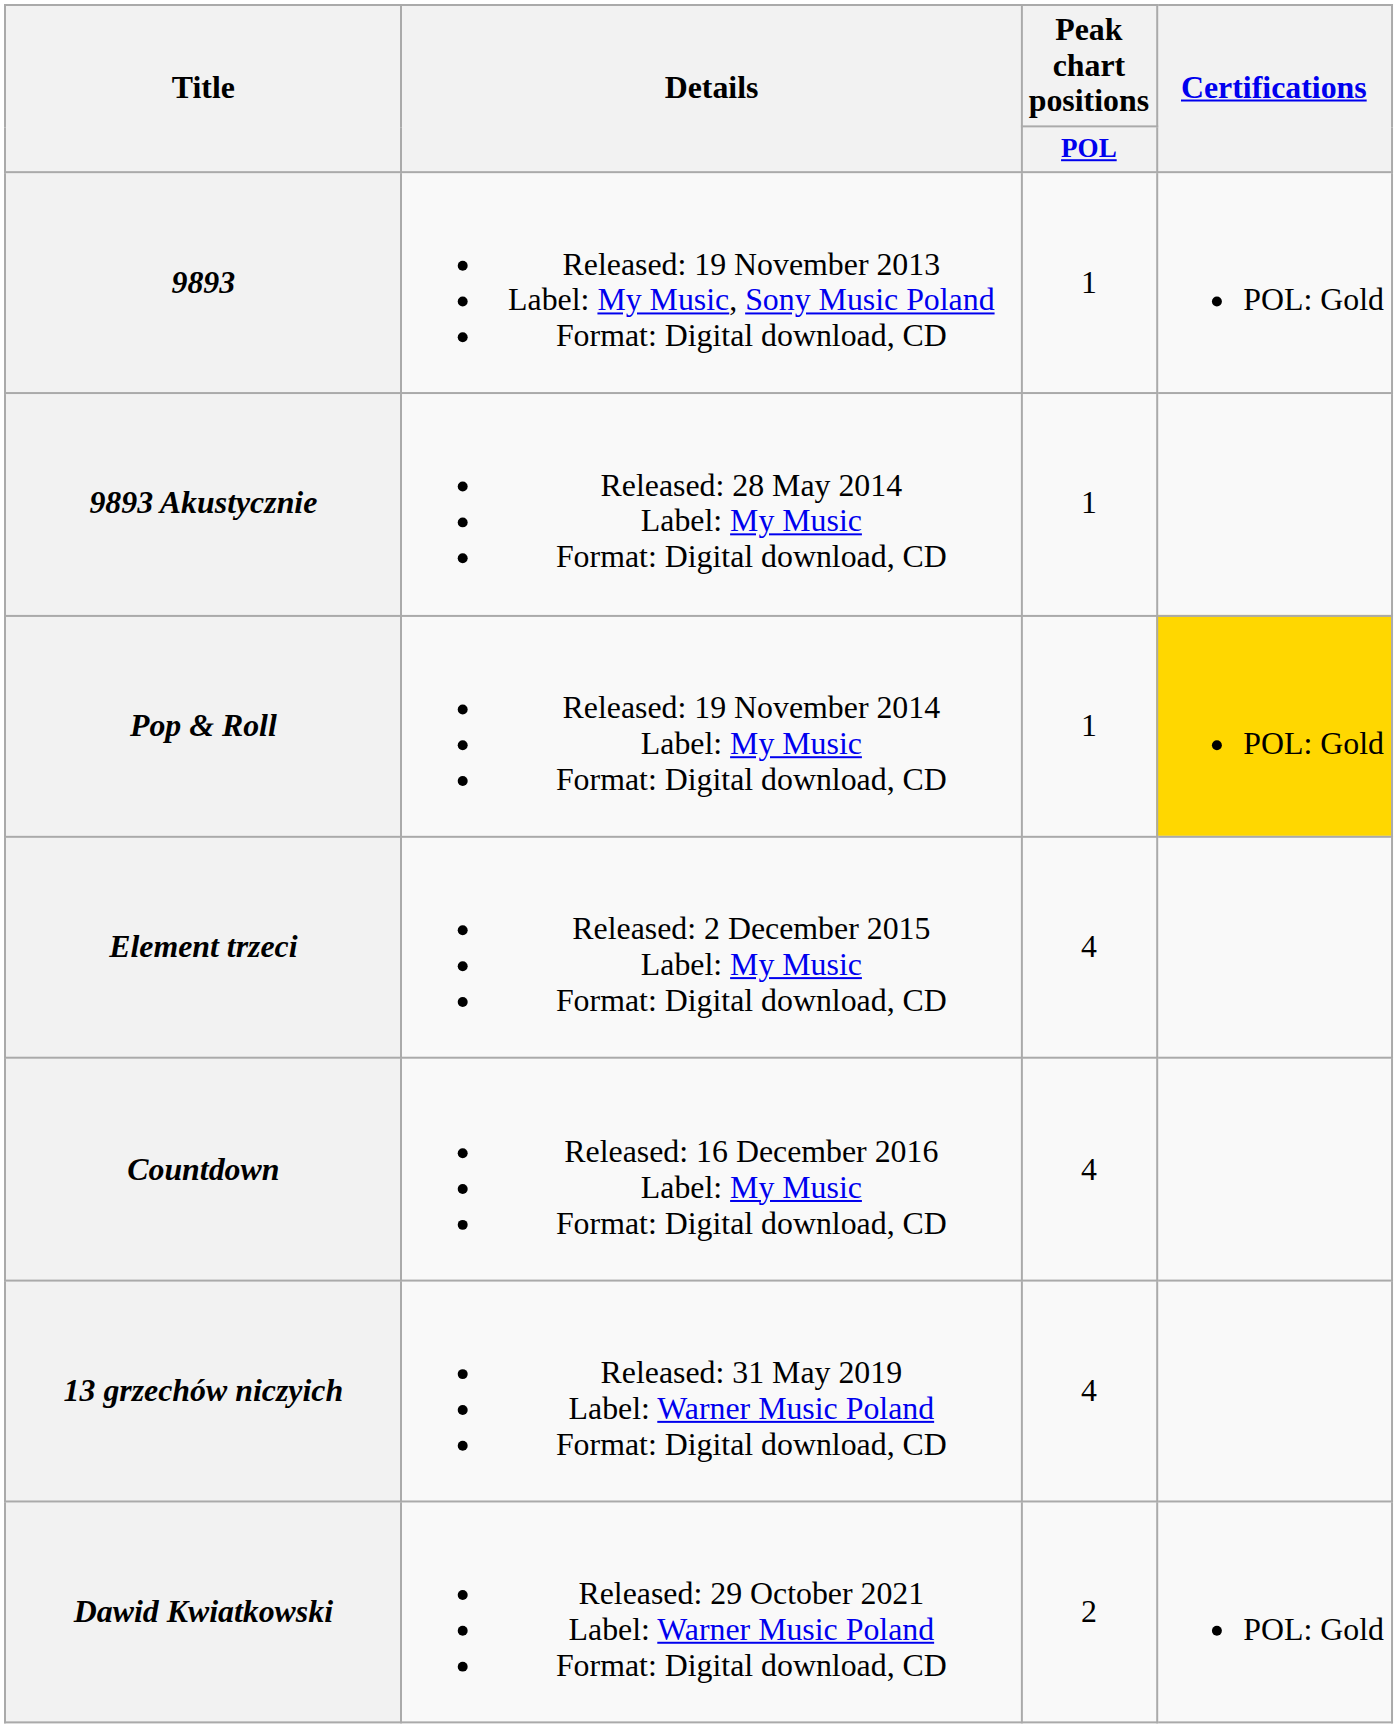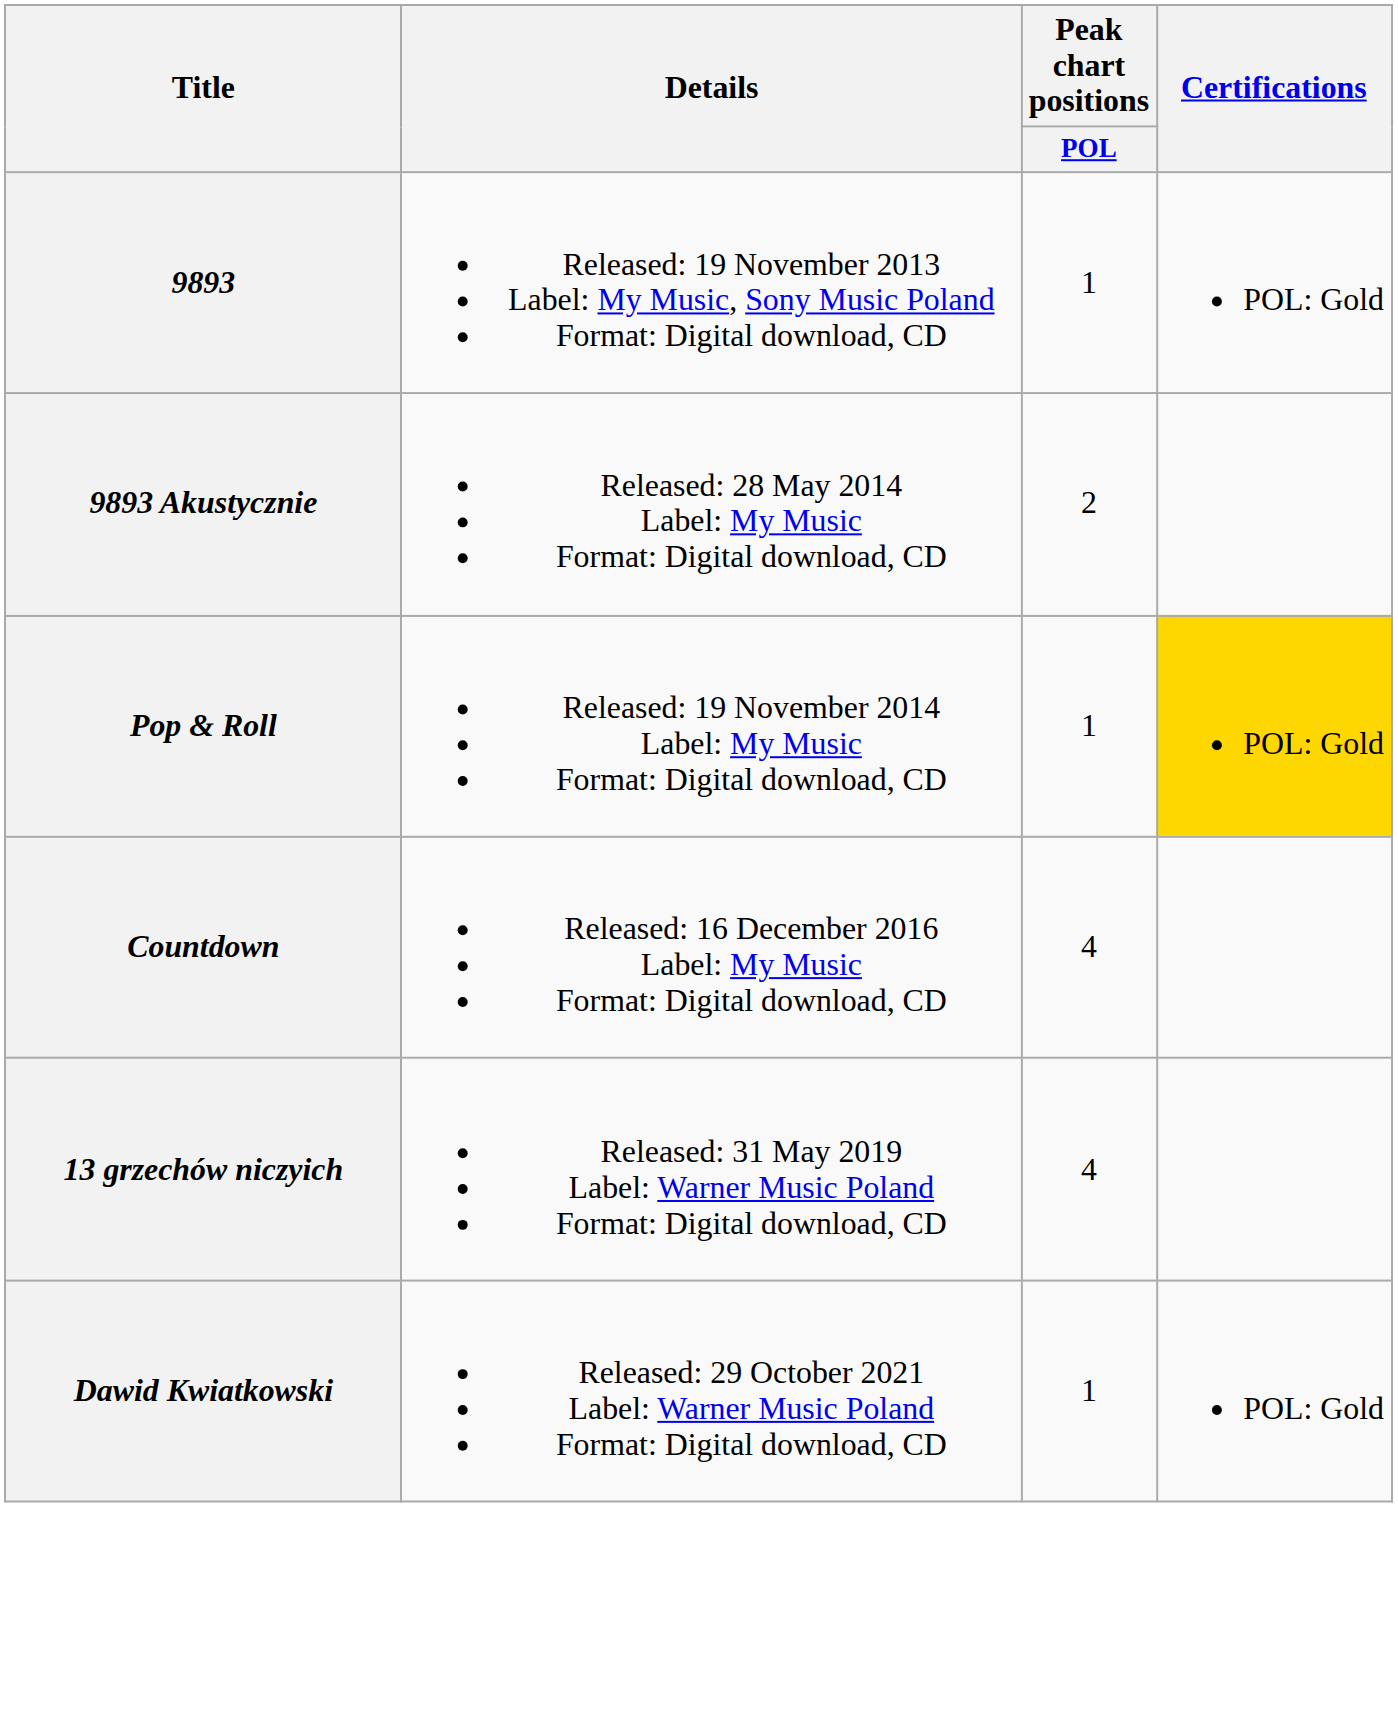 <table class="wikitable plainrowheaders" style="text-align:center;" border="1">
 <tr>
 <th scope="col" rowspan="2" style="width:12em;">Title</th>
 <th scope="col" rowspan="2" style="width:19em;">Details</th>
 <th scope="col" colspan="1">Peak chart positions</th>
 <th scope="col" rowspan="2"><a href='#'>Certifications</a></th>
 </tr>
 <tr>
 <th scope="col" style="width:3em;font-size:85%;"><a href='#'>POL</a><br></th>
 </tr>
 <tr>
 <th scope="row"><em>9893</em></th>
 <td><br><ul><li>Released: 19 November 2013</li><li>Label: <a href='#'>My Music</a>, <a href='#'>Sony Music Poland</a></li><li>Format: Digital download, CD</li></ul></td>
 <td>1</td>
 <td><br><ul><li>POL: Gold</li></ul></td>
 </tr>
 <tr>
 <th scope="row"><em>9893 Akustycznie</em></th>
 <td><br><ul><li>Released: 28 May 2014</li><li>Label: <a href='#'>My Music</a></li><li>Format: Digital download, CD</li></ul></td>
-<td>1</td>
+<td>2</td>
 <td></td>
 </tr>
 <tr>
 <th scope="row"><em>Pop & Roll</em></th>
 <td><br><ul><li>Released: 19 November 2014</li><li>Label: <a href='#'>My Music</a></li><li>Format: Digital download, CD</li></ul></td>
 <td>1</td>
 <td style="background: gold;"><br><ul><li>POL: Gold</li></ul></td>
-</tr>
-<tr>
-<th scope="row"><em>Element trzeci</em></th>
-<td><br><ul><li>Released: 2 December 2015</li><li>Label: <a href='#'>My Music</a></li><li>Format: Digital download, CD</li></ul></td>
-<td>4</td>
-<td></td>
 </tr>
 <tr>
 <th scope="row"><em>Countdown</em></th>
 <td><br><ul><li>Released: 16 December 2016</li><li>Label: <a href='#'>My Music</a></li><li>Format: Digital download, CD</li></ul></td>
 <td>4</td>
 <td></td>
 </tr>
 <tr>
 <th scope="row"><em>13 grzechów niczyich</em></th>
 <td><br><ul><li>Released: 31 May 2019</li><li>Label: <a href='#'>Warner Music Poland</a></li><li>Format: Digital download, CD</li></ul></td>
 <td>4</td>
 <td></td>
 </tr>
 <tr>
 <th scope="row"><em>Dawid Kwiatkowski</em></th>
 <td><br><ul><li>Released: 29 October 2021</li><li>Label: <a href='#'>Warner Music Poland</a></li><li>Format: Digital download, CD</li></ul></td>
-<td>2</td>
+<td>1</td>
 <td><br><ul><li>POL: Gold</li></ul></td>
 </tr>
 </table>
